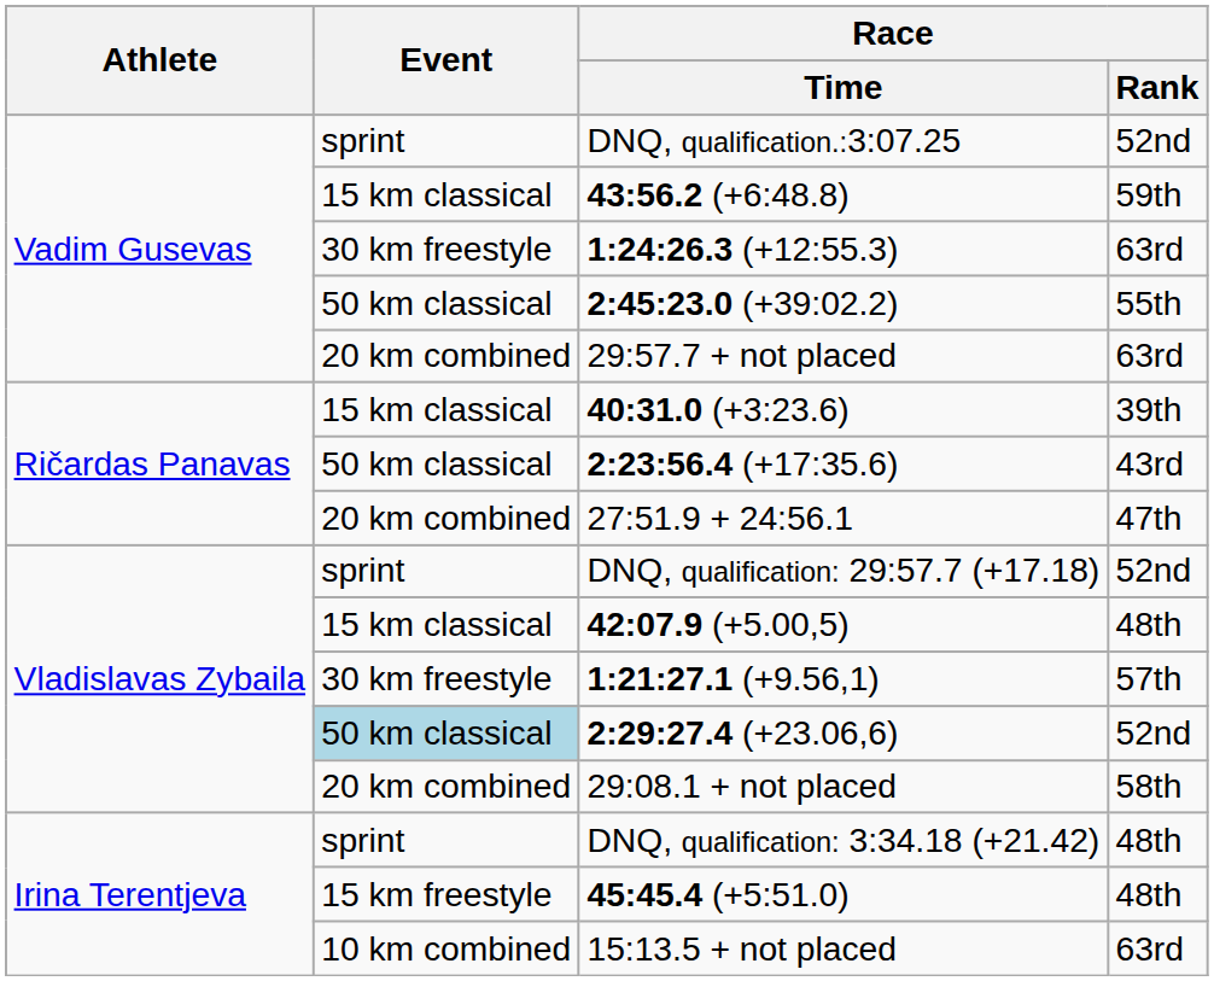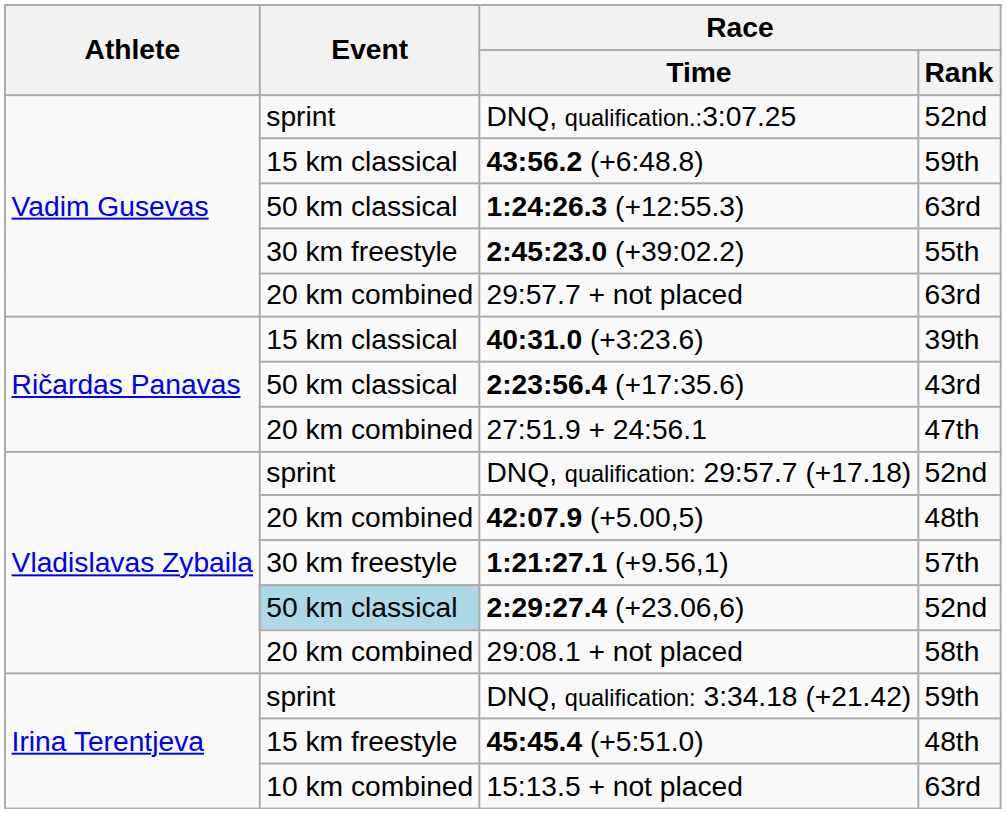 <table class="wikitable" border="1" style="font-size:90%">
 <tr>
 <th rowspan=2>Athlete</th>
 <th rowspan=2>Event</th>
 <th colspan=2>Race</th>
 </tr>
 <tr>
 <th>Time</th>
 <th>Rank</th>
 </tr>
 <tr>
 <td rowspan=5><a href='#'>Vadim Gusevas</a></td>
 <td>sprint</td>
 <td>DNQ, <small>qualification.:</small>3:07.25</td>
 <td>52nd</td>
 </tr>
 <tr>
 <td>15 km classical</td>
 <td><strong>43:56.2</strong> (+6:48.8)</td>
 <td>59th</td>
 </tr>
 <tr>
-<td>30 km freestyle</td>
+<td>50 km classical</td>
 <td><strong>1:24:26.3</strong> (+12:55.3)</td>
 <td>63rd</td>
 </tr>
 <tr>
-<td>50 km classical</td>
+<td>30 km freestyle</td>
 <td><strong>2:45:23.0</strong> (+39:02.2)</td>
 <td>55th</td>
 </tr>
 <tr>
 <td>20 km combined</td>
 <td>29:57.7 + not placed</td>
 <td>63rd</td>
 </tr>
 <tr>
 <td rowspan=3><a href='#'>Ričardas Panavas</a></td>
 <td>15 km classical</td>
 <td><strong>40:31.0</strong> (+3:23.6)</td>
 <td>39th</td>
 </tr>
 <tr>
 <td>50 km classical</td>
 <td><strong>2:23:56.4</strong> (+17:35.6)</td>
 <td>43rd</td>
 </tr>
 <tr>
 <td>20 km combined</td>
 <td>27:51.9 + 24:56.1</td>
 <td>47th</td>
 </tr>
 <tr>
 <td rowspan=5><a href='#'>Vladislavas Zybaila</a></td>
 <td>sprint</td>
 <td>DNQ, <small>qualification:</small> 29:57.7  (+17.18)</td>
 <td>52nd</td>
 </tr>
 <tr>
-<td>15 km classical</td>
+<td>20 km combined</td>
 <td><strong>42:07.9</strong> (+5.00,5)</td>
 <td>48th</td>
 </tr>
 <tr>
 <td>30 km freestyle</td>
 <td><strong>1:21:27.1</strong> (+9.56,1)</td>
 <td>57th</td>
 </tr>
 <tr>
 <td style="background: lightblue;">50 km classical</td>
 <td><strong>2:29:27.4</strong> (+23.06,6)</td>
 <td>52nd</td>
 </tr>
 <tr>
 <td>20 km combined</td>
 <td>29:08.1 + not placed</td>
 <td>58th</td>
 </tr>
 <tr>
 <td rowspan=3><a href='#'>Irina Terentjeva</a></td>
 <td>sprint</td>
 <td>DNQ, <small>qualification:</small> 3:34.18  (+21.42)</td>
-<td>48th</td>
+<td>59th</td>
 </tr>
 <tr>
 <td>15 km freestyle</td>
 <td><strong>45:45.4</strong> (+5:51.0)</td>
 <td>48th</td>
 </tr>
 <tr>
 <td>10 km combined</td>
 <td>15:13.5 + not placed</td>
 <td>63rd</td>
 </tr>
 </table>
